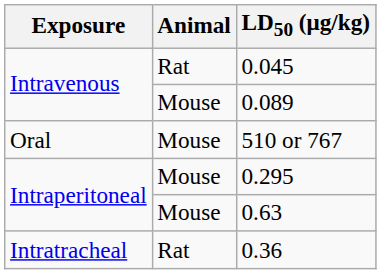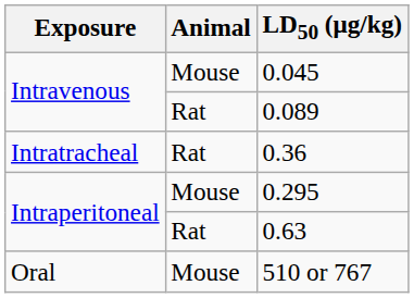 <table class="wikitable">
 <tr>
 <th>Exposure</th>
 <th>Animal</th>
 <th>LD<sub>50</sub> (μg/kg)</th>
 </tr>
 <tr>
 <td rowspan="2"><a href='#'>Intravenous</a></td>
-<td>Rat</td>
+<td>Mouse</td>
 <td>0.045</td>
 </tr>
 <tr>
-<td>Mouse</td>
+<td>Rat</td>
 <td>0.089</td>
 </tr>
 <tr>
-<td>Oral</td>
-<td>Mouse</td>
-<td>510 or 767</td>
+<td><a href='#'>Intratracheal</a></td>
+<td>Rat</td>
+<td>0.36</td>
 </tr>
 <tr>
 <td rowspan="2"><a href='#'>Intraperitoneal</a></td>
 <td>Mouse</td>
 <td>0.295</td>
 </tr>
 <tr>
-<td>Mouse</td>
+<td>Rat</td>
 <td>0.63</td>
 </tr>
 <tr>
-<td><a href='#'>Intratracheal</a></td>
-<td>Rat</td>
-<td>0.36</td>
+<td>Oral</td>
+<td>Mouse</td>
+<td>510 or 767</td>
 </tr>
 </table>
